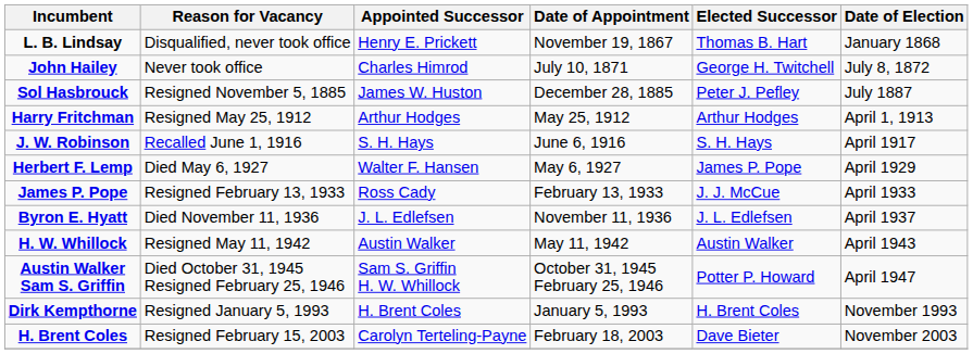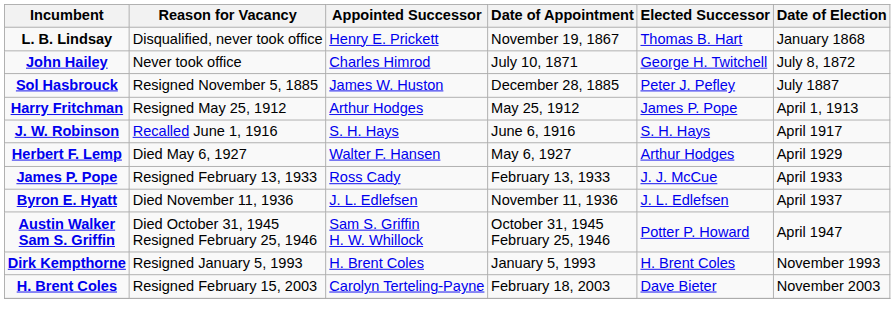 <table class="wikitable">
 <tr align=center>
 <th>Incumbent</th>
 <th>Reason for Vacancy</th>
 <th>Appointed Successor</th>
 <th>Date of Appointment</th>
 <th>Elected Successor</th>
 <th>Date of Election</th>
 </tr>
 <tr>
 <td align="center"><strong>L. B. Lindsay</strong></td>
 <td>Disqualified, never took office</td>
 <td><a href='#'>Henry E. Prickett</a></td>
 <td>November 19, 1867</td>
 <td><a href='#'>Thomas B. Hart</a></td>
 <td>January 1868</td>
 </tr>
 <tr>
 <td align="center"><strong><a href='#'>John Hailey</a></strong></td>
 <td>Never took office</td>
 <td><a href='#'>Charles Himrod</a></td>
 <td>July 10, 1871</td>
 <td><a href='#'>George H. Twitchell</a></td>
 <td>July 8, 1872</td>
 </tr>
 <tr>
 <td align="center"><strong><a href='#'>Sol Hasbrouck</a></strong></td>
 <td>Resigned November 5, 1885</td>
 <td><a href='#'>James W. Huston</a></td>
 <td>December 28, 1885</td>
 <td><a href='#'>Peter J. Pefley</a></td>
 <td>July 1887</td>
 </tr>
 <tr>
 <td align="center"><strong><a href='#'>Harry Fritchman</a></strong></td>
 <td>Resigned May 25, 1912</td>
 <td><a href='#'>Arthur Hodges</a></td>
 <td>May 25, 1912</td>
-<td><a href='#'>Arthur Hodges</a></td>
+<td><a href='#'>James P. Pope</a></td>
 <td>April 1, 1913</td>
 </tr>
 <tr>
 <td align="center"><strong><a href='#'>J. W. Robinson</a></strong></td>
 <td><a href='#'>Recalled</a> June 1, 1916</td>
 <td><a href='#'>S. H. Hays</a></td>
 <td>June 6, 1916</td>
 <td><a href='#'>S. H. Hays</a></td>
 <td>April 1917</td>
 </tr>
 <tr>
 <td align="center"><strong><a href='#'>Herbert F. Lemp</a></strong></td>
 <td>Died May 6, 1927</td>
 <td><a href='#'>Walter F. Hansen</a></td>
 <td>May 6, 1927</td>
-<td><a href='#'>James P. Pope</a></td>
+<td><a href='#'>Arthur Hodges</a></td>
 <td>April 1929</td>
 </tr>
 <tr>
 <td align="center"><strong><a href='#'>James P. Pope</a></strong></td>
 <td>Resigned February 13, 1933</td>
 <td><a href='#'>Ross Cady</a></td>
 <td>February 13, 1933</td>
 <td><a href='#'>J. J. McCue</a></td>
 <td>April 1933</td>
 </tr>
 <tr>
 <td align="center"><strong><a href='#'>Byron E. Hyatt</a></strong></td>
 <td>Died November 11, 1936</td>
 <td><a href='#'>J. L. Edlefsen</a></td>
 <td>November 11, 1936</td>
 <td><a href='#'>J. L. Edlefsen</a></td>
 <td>April 1937</td>
-</tr>
-<tr>
-<td align="center"><strong><a href='#'>H. W. Whillock</a></strong></td>
-<td>Resigned May 11, 1942</td>
-<td><a href='#'>Austin Walker</a></td>
-<td>May 11, 1942</td>
-<td><a href='#'>Austin Walker</a></td>
-<td>April 1943</td>
 </tr>
 <tr>
 <td align="center"><strong><a href='#'>Austin Walker</a><br><a href='#'>Sam S. Griffin</a></strong></td>
 <td>Died October 31, 1945<br>Resigned February 25, 1946</td>
 <td><a href='#'>Sam S. Griffin</a><br><a href='#'>H. W. Whillock</a></td>
 <td>October 31, 1945<br>February 25, 1946</td>
 <td><a href='#'>Potter P. Howard</a></td>
 <td>April 1947</td>
 </tr>
 <tr>
 <td align="center"><strong><a href='#'>Dirk Kempthorne</a></strong></td>
 <td>Resigned January 5, 1993</td>
 <td><a href='#'>H. Brent Coles</a></td>
 <td>January 5, 1993</td>
 <td><a href='#'>H. Brent Coles</a></td>
 <td>November 1993</td>
 </tr>
 <tr>
 <td align="center"><strong><a href='#'>H. Brent Coles</a></strong></td>
 <td>Resigned February 15, 2003</td>
 <td><a href='#'>Carolyn Terteling-Payne</a></td>
 <td>February 18, 2003</td>
 <td><a href='#'>Dave Bieter</a></td>
 <td>November 2003</td>
 </tr>
 <tr>
 </tr>
 </table>
